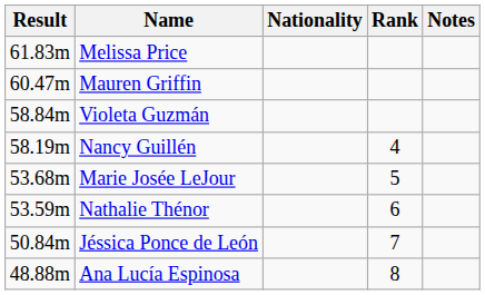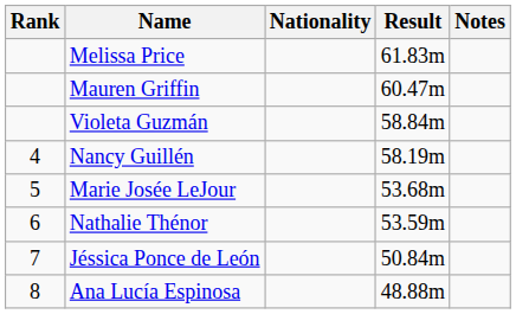 <table class="wikitable sortable" style="text-align:center">
 <tr>
-<th>Result</th>
+<th>Rank</th>
 <th>Name</th>
 <th>Nationality</th>
-<th>Rank</th>
+<th>Result</th>
 <th>Notes</th>
 </tr>
 <tr>
-<td>61.83m</td>
+<td align=center></td>
 <td align=left><a href='#'>Melissa Price</a></td>
 <td align=left></td>
-<td align=center></td>
+<td>61.83m</td>
 <td></td>
 </tr>
 <tr>
-<td>60.47m</td>
+<td align=center></td>
 <td align=left><a href='#'>Mauren Griffin</a></td>
 <td align=left></td>
-<td align=center></td>
+<td>60.47m</td>
 <td></td>
 </tr>
 <tr>
-<td>58.84m</td>
+<td align=center></td>
 <td align=left><a href='#'>Violeta Guzmán</a></td>
 <td align=left></td>
-<td align=center></td>
+<td>58.84m</td>
 <td></td>
 </tr>
 <tr>
-<td>58.19m</td>
+<td align=center>4</td>
 <td align=left><a href='#'>Nancy Guillén</a></td>
 <td align=left></td>
-<td align=center>4</td>
+<td>58.19m</td>
 <td></td>
 </tr>
 <tr>
-<td>53.68m</td>
+<td align=center>5</td>
 <td align=left><a href='#'>Marie Josée LeJour</a></td>
 <td align=left></td>
-<td align=center>5</td>
+<td>53.68m</td>
 <td></td>
 </tr>
 <tr>
-<td>53.59m</td>
+<td align=center>6</td>
 <td align=left><a href='#'>Nathalie Thénor</a></td>
 <td align=left></td>
-<td align=center>6</td>
+<td>53.59m</td>
 <td></td>
 </tr>
 <tr>
-<td>50.84m</td>
+<td align=center>7</td>
 <td align=left><a href='#'>Jéssica Ponce de León</a></td>
 <td align=left></td>
-<td align=center>7</td>
+<td>50.84m</td>
 <td></td>
 </tr>
 <tr>
-<td>48.88m</td>
+<td align=center>8</td>
 <td align=left><a href='#'>Ana Lucía Espinosa</a></td>
 <td align=left></td>
-<td align=center>8</td>
+<td>48.88m</td>
 <td></td>
 </tr>
 </table>
